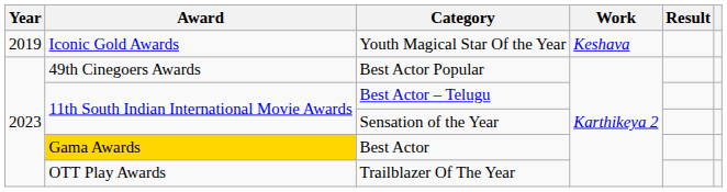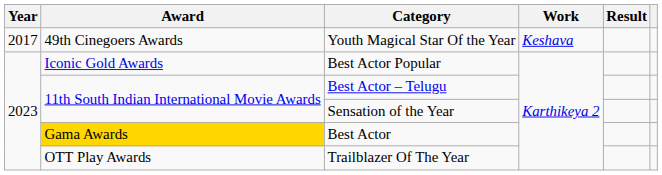 <table class="wikitable">
 <tr>
 <th scope="col">Year</th>
 <th scope="col">Award</th>
 <th scope="col">Category</th>
 <th scope="col">Work</th>
 <th scope="col">Result</th>
 <th class="unsortable" scope="col"></th>
 </tr>
 <tr>
-<td>2019</td>
-<td><a href='#'>Iconic Gold Awards</a></td>
+<td>2017</td>
+<td>49th Cinegoers Awards</td>
 <td>Youth Magical Star Of the Year</td>
 <td><em><a href='#'>Keshava</a></em></td>
 <td></td>
 <td></td>
 </tr>
 <tr>
 <td rowspan="5">2023</td>
-<td>49th Cinegoers Awards</td>
+<td><a href='#'>Iconic Gold Awards</a></td>
 <td>Best Actor Popular</td>
 <td rowspan="5"><em><a href='#'>Karthikeya 2</a></em></td>
 <td></td>
 <td></td>
 </tr>
 <tr>
 <td rowspan="2"><a href='#'>11th South Indian International Movie Awards</a></td>
 <td><a href='#'>Best Actor – Telugu</a></td>
 <td></td>
 <td></td>
 </tr>
 <tr>
 <td>Sensation of the Year</td>
 <td></td>
 <td></td>
 </tr>
 <tr>
 <td style="background: gold;">Gama Awards</td>
 <td>Best Actor</td>
 <td></td>
 <td></td>
 </tr>
 <tr>
 <td>OTT Play Awards</td>
 <td>Trailblazer Of The Year</td>
 <td></td>
 <td></td>
 </tr>
 </table>
